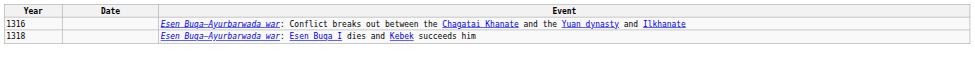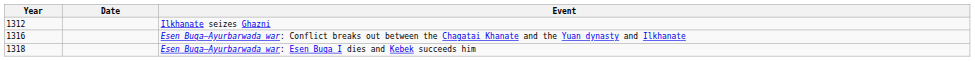 <table class="wikitable" width="100%">
 <tr>
 <th style="width:6%">Year</th>
 <th style="width:10%">Date</th>
 <th>Event</th>
+</tr>
+<tr>
+<td>1312</td>
+<td></td>
+<td><a href='#'>Ilkhanate</a> seizes <a href='#'>Ghazni</a></td>
 </tr>
 <tr>
 <td>1316</td>
 <td></td>
 <td><em><a href='#'>Esen Buqa–Ayurbarwada war</a></em>: Conflict breaks out between the <a href='#'>Chagatai Khanate</a> and the <a href='#'>Yuan dynasty</a> and <a href='#'>Ilkhanate</a></td>
 </tr>
 <tr>
 <td>1318</td>
 <td></td>
 <td><em><a href='#'>Esen Buqa–Ayurbarwada war</a></em>: <a href='#'>Esen Buqa I</a> dies and <a href='#'>Kebek</a> succeeds him</td>
 </tr>
 </table>
